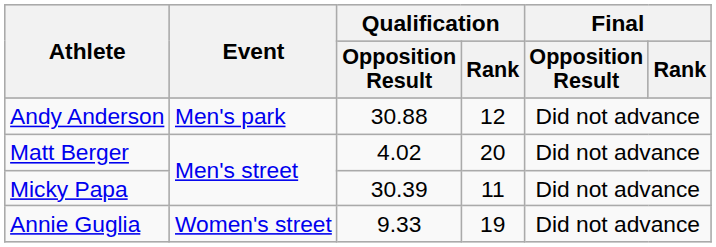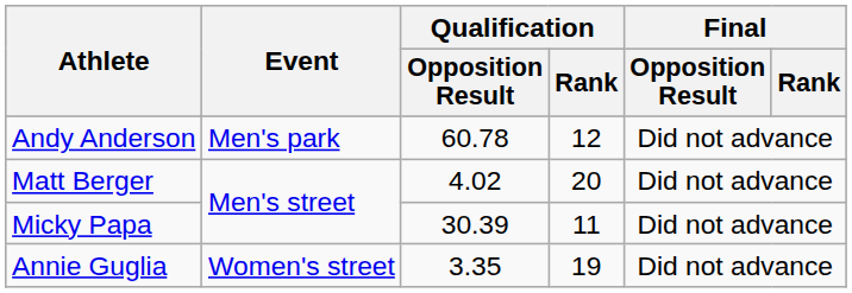 <table class=wikitable style=font-size:90%;text-align:center>
 <tr>
 <th rowspan=2>Athlete</th>
 <th rowspan=2>Event</th>
 <th colspan=2>Qualification</th>
 <th colspan=2>Final</th>
 </tr>
 <tr style=font-size:95%>
 <th>Opposition<br>Result</th>
 <th>Rank</th>
 <th>Opposition<br>Result</th>
 <th>Rank</th>
 </tr>
 <tr>
 <td align=left><a href='#'>Andy Anderson</a></td>
 <td align=left><a href='#'>Men's park</a></td>
-<td>30.88</td>
+<td>60.78</td>
 <td>12</td>
 <td colspan=2>Did not advance</td>
 </tr>
 <tr>
 <td align=left><a href='#'>Matt Berger</a></td>
 <td align=left rowspan=2><a href='#'>Men's street</a></td>
 <td>4.02</td>
 <td>20</td>
 <td colspan=2>Did not advance</td>
 </tr>
 <tr>
 <td align=left><a href='#'>Micky Papa</a></td>
 <td>30.39</td>
 <td>11</td>
 <td colspan=2>Did not advance</td>
 </tr>
 <tr>
 <td align=left><a href='#'>Annie Guglia</a></td>
 <td align=left rowspan=2><a href='#'>Women's street</a></td>
-<td>9.33</td>
+<td>3.35</td>
 <td>19</td>
 <td colspan=2>Did not advance</td>
 </tr>
 </table>
